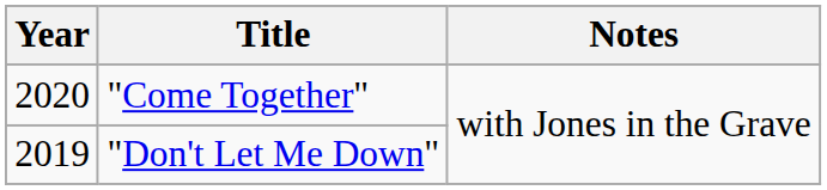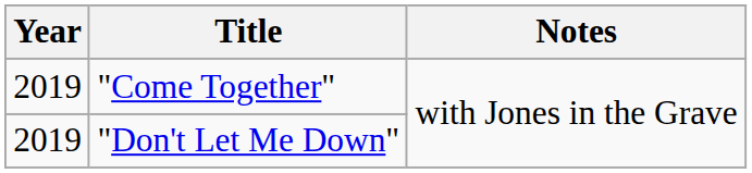 <table class="wikitable">
 <tr>
 <th>Year</th>
 <th>Title</th>
 <th>Notes</th>
 </tr>
 <tr>
-<td>2020</td>
+<td>2019</td>
 <td>"<a href='#'>Come Together</a>"</td>
 <td rowspan="2">with Jones in the Grave</td>
 </tr>
 <tr>
 <td>2019</td>
 <td>"<a href='#'>Don't Let Me Down</a>"</td>
 </tr>
 </table>
